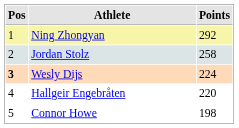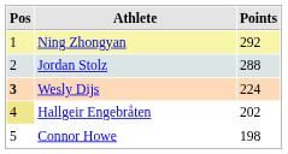 <table cellspacing="1" cellpadding="3" style="border:1px solid #aaa; font-size:90%;">
 <tr style="background:#e4e4e4;">
 <th style="border-bottom:1px solid #aaa; width:10px;">Pos</th>
 <th style="border-bottom:1px solid #aaa; width:200px;">Athlete</th>
 <th style="border-bottom:1px solid #aaa; width:20px;">Points</th>
 </tr>
 <tr style="background:#f7f6a8;">
 <td>1</td>
 <td> <a href='#'>Ning Zhongyan</a></td>
 <td>292</td>
 </tr>
 <tr style="background:#dce5e5;">
 <td>2</td>
 <td> <a href='#'>Jordan Stolz</a></td>
-<td>258</td>
+<td>288</td>
 </tr>
 <tr style="background:#ffdab9;">
 <td><strong>3</strong></td>
 <td> <a href='#'>Wesly Dijs</a></td>
 <td>224</td>
 </tr>
 <tr>
-<td>4</td>
+<td style="background: khaki;">4</td>
 <td> <a href='#'>Hallgeir Engebråten</a></td>
-<td>220</td>
+<td>202</td>
 </tr>
 <tr>
 <td>5</td>
 <td> <a href='#'>Connor Howe</a></td>
 <td>198</td>
 </tr>
 </table>
